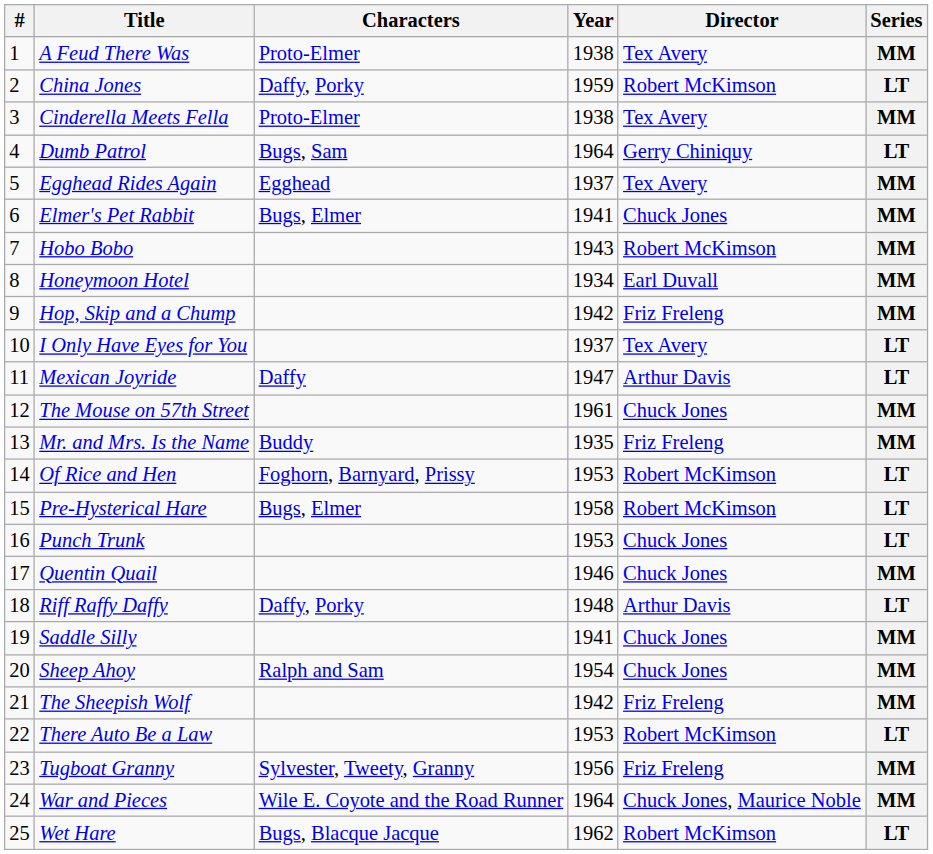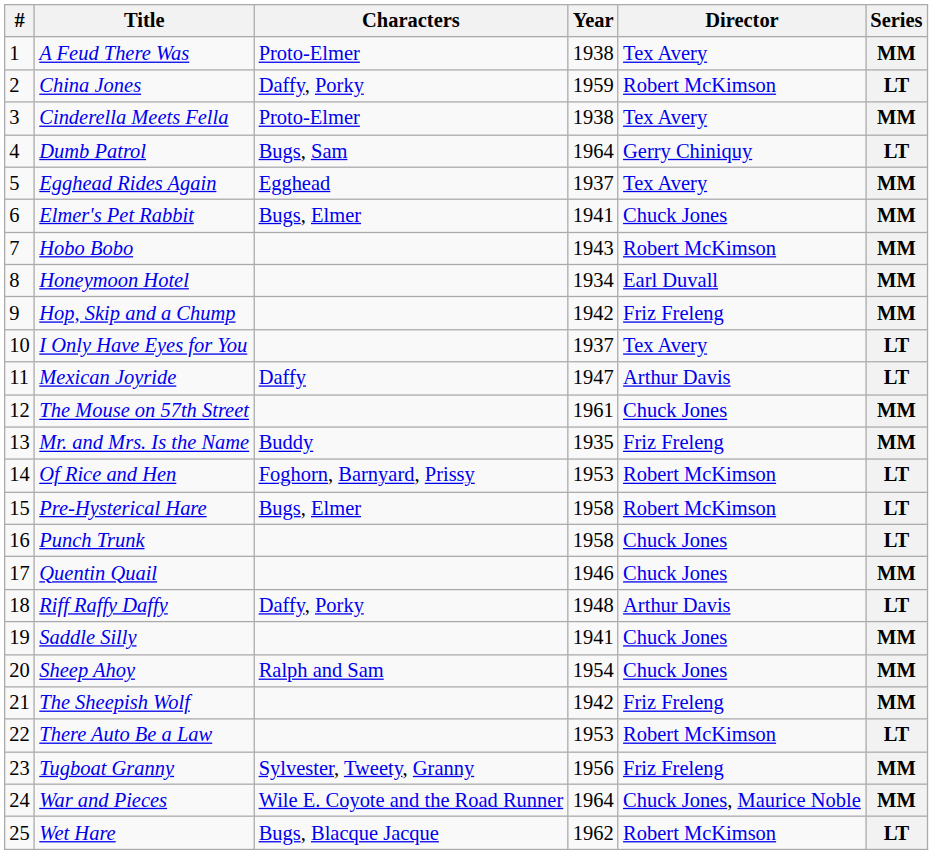 <table class="wikitable sortable">
 <tr>
 <th>#</th>
 <th>Title</th>
 <th>Characters</th>
 <th>Year</th>
 <th>Director</th>
 <th>Series</th>
 </tr>
 <tr>
 <td>1</td>
 <td><em><a href='#'>A Feud There Was</a></em></td>
 <td><a href='#'>Proto-Elmer</a></td>
 <td>1938</td>
 <td><a href='#'>Tex Avery</a></td>
 <th>MM</th>
 </tr>
 <tr>
 <td>2</td>
 <td><em><a href='#'>China Jones</a></em></td>
 <td><a href='#'>Daffy</a>, <a href='#'>Porky</a></td>
 <td>1959</td>
 <td><a href='#'>Robert McKimson</a></td>
 <th>LT</th>
 </tr>
 <tr>
 <td>3</td>
 <td><em><a href='#'>Cinderella Meets Fella</a></em></td>
 <td><a href='#'>Proto-Elmer</a></td>
 <td>1938</td>
 <td><a href='#'>Tex Avery</a></td>
 <th>MM</th>
 </tr>
 <tr>
 <td>4</td>
 <td><em><a href='#'>Dumb Patrol</a></em></td>
 <td><a href='#'>Bugs</a>, <a href='#'>Sam</a></td>
 <td>1964</td>
 <td><a href='#'>Gerry Chiniquy</a></td>
 <th>LT</th>
 </tr>
 <tr>
 <td>5</td>
 <td><em><a href='#'>Egghead Rides Again</a></em></td>
 <td><a href='#'>Egghead</a></td>
 <td>1937</td>
 <td><a href='#'>Tex Avery</a></td>
 <th>MM</th>
 </tr>
 <tr>
 <td>6</td>
 <td><em><a href='#'>Elmer's Pet Rabbit</a></em></td>
 <td><a href='#'>Bugs</a>, <a href='#'>Elmer</a></td>
 <td>1941</td>
 <td><a href='#'>Chuck Jones</a></td>
 <th>MM</th>
 </tr>
 <tr>
 <td>7</td>
 <td><em><a href='#'>Hobo Bobo</a></em></td>
 <td></td>
 <td>1943</td>
 <td><a href='#'>Robert McKimson</a></td>
 <th>MM</th>
 </tr>
 <tr>
 <td>8</td>
 <td><em><a href='#'>Honeymoon Hotel</a></em></td>
 <td></td>
 <td>1934</td>
 <td><a href='#'>Earl Duvall</a></td>
 <th>MM</th>
 </tr>
 <tr>
 <td>9</td>
 <td><em><a href='#'>Hop, Skip and a Chump</a></em></td>
 <td></td>
 <td>1942</td>
 <td><a href='#'>Friz Freleng</a></td>
 <th>MM</th>
 </tr>
 <tr>
 <td>10</td>
 <td><em><a href='#'>I Only Have Eyes for You</a></em></td>
 <td></td>
 <td>1937</td>
 <td><a href='#'>Tex Avery</a></td>
 <th>LT</th>
 </tr>
 <tr>
 <td>11</td>
 <td><em><a href='#'>Mexican Joyride</a></em></td>
 <td><a href='#'>Daffy</a></td>
 <td>1947</td>
 <td><a href='#'>Arthur Davis</a></td>
 <th>LT</th>
 </tr>
 <tr>
 <td>12</td>
 <td><em><a href='#'>The Mouse on 57th Street</a></em></td>
 <td></td>
 <td>1961</td>
 <td><a href='#'>Chuck Jones</a></td>
 <th>MM</th>
 </tr>
 <tr>
 <td>13</td>
 <td><em><a href='#'>Mr. and Mrs. Is the Name</a></em></td>
 <td><a href='#'>Buddy</a></td>
 <td>1935</td>
 <td><a href='#'>Friz Freleng</a></td>
 <th>MM</th>
 </tr>
 <tr>
 <td>14</td>
 <td><em><a href='#'>Of Rice and Hen</a></em></td>
 <td><a href='#'>Foghorn</a>, <a href='#'>Barnyard</a>, <a href='#'>Prissy</a></td>
 <td>1953</td>
 <td><a href='#'>Robert McKimson</a></td>
 <th>LT</th>
 </tr>
 <tr>
 <td>15</td>
 <td><em><a href='#'>Pre-Hysterical Hare</a></em></td>
 <td><a href='#'>Bugs</a>, <a href='#'>Elmer</a></td>
 <td>1958</td>
 <td><a href='#'>Robert McKimson</a></td>
 <th>LT</th>
 </tr>
 <tr>
 <td>16</td>
 <td><em><a href='#'>Punch Trunk</a></em></td>
 <td></td>
-<td>1953</td>
+<td>1958</td>
 <td><a href='#'>Chuck Jones</a></td>
 <th>LT</th>
 </tr>
 <tr>
 <td>17</td>
 <td><em><a href='#'>Quentin Quail</a></em></td>
 <td></td>
 <td>1946</td>
 <td><a href='#'>Chuck Jones</a></td>
 <th>MM</th>
 </tr>
 <tr>
 <td>18</td>
 <td><em><a href='#'>Riff Raffy Daffy</a></em></td>
 <td><a href='#'>Daffy</a>, <a href='#'>Porky</a></td>
 <td>1948</td>
 <td><a href='#'>Arthur Davis</a></td>
 <th>LT</th>
 </tr>
 <tr>
 <td>19</td>
 <td><em><a href='#'>Saddle Silly</a></em></td>
 <td></td>
 <td>1941</td>
 <td><a href='#'>Chuck Jones</a></td>
 <th>MM</th>
 </tr>
 <tr>
 <td>20</td>
 <td><em><a href='#'>Sheep Ahoy</a></em></td>
 <td><a href='#'>Ralph and Sam</a></td>
 <td>1954</td>
 <td><a href='#'>Chuck Jones</a></td>
 <th>MM</th>
 </tr>
 <tr>
 <td>21</td>
 <td><em><a href='#'>The Sheepish Wolf</a></em></td>
 <td></td>
 <td>1942</td>
 <td><a href='#'>Friz Freleng</a></td>
 <th>MM</th>
 </tr>
 <tr>
 <td>22</td>
 <td><em><a href='#'>There Auto Be a Law</a></em></td>
 <td></td>
 <td>1953</td>
 <td><a href='#'>Robert McKimson</a></td>
 <th>LT</th>
 </tr>
 <tr>
 <td>23</td>
 <td><em><a href='#'>Tugboat Granny</a></em></td>
 <td><a href='#'>Sylvester</a>, <a href='#'>Tweety</a>, <a href='#'>Granny</a></td>
 <td>1956</td>
 <td><a href='#'>Friz Freleng</a></td>
 <th>MM</th>
 </tr>
 <tr>
 <td>24</td>
 <td><em><a href='#'>War and Pieces</a></em></td>
 <td><a href='#'>Wile E. Coyote and the Road Runner</a></td>
 <td>1964</td>
 <td><a href='#'>Chuck Jones</a>, <a href='#'>Maurice Noble</a></td>
 <th>MM</th>
 </tr>
 <tr>
 <td>25</td>
 <td><em><a href='#'>Wet Hare</a></em></td>
 <td><a href='#'>Bugs</a>, <a href='#'>Blacque Jacque</a></td>
 <td>1962</td>
 <td><a href='#'>Robert McKimson</a></td>
 <th>LT</th>
 </tr>
 </table>
